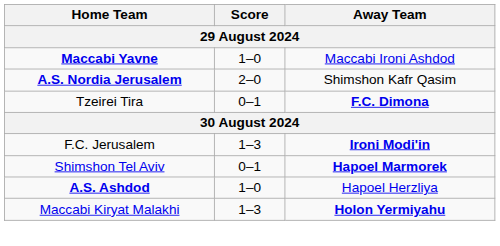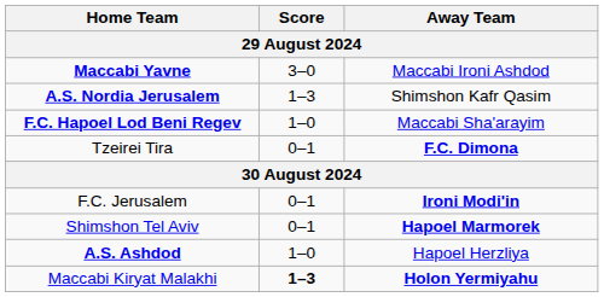 <table class="wikitable" style="text-align:center;">
 <tr>
 <th scope="col" width="240px">Home Team</th>
 <th scope="col" width="75px">Score</th>
 <th scope="col" width="240px">Away Team</th>
 </tr>
 <tr>
 <th colspan=3>29 August 2024</th>
 </tr>
 <tr>
 <td><strong><a href='#'>Maccabi Yavne</a></strong></td>
-<td>1–0</td>
+<td>3–0</td>
 <td><a href='#'>Maccabi Ironi Ashdod</a></td>
 </tr>
 <tr>
 <td><strong><a href='#'>A.S. Nordia Jerusalem</a></strong></td>
-<td>2–0</td>
+<td>1–3 </td>
 <td>Shimshon Kafr Qasim</td>
+</tr>
+<tr>
+<td><strong><a href='#'>F.C. Hapoel Lod Beni Regev</a></strong></td>
+<td>1–0</td>
+<td><a href='#'>Maccabi Sha'arayim</a></td>
 </tr>
 <tr>
 <td>Tzeirei Tira</td>
 <td>0–1</td>
 <td><strong><a href='#'>F.C. Dimona</a></strong></td>
 </tr>
 <tr>
 <th colspan=3>30 August 2024</th>
 </tr>
 <tr>
 <td>F.C. Jerusalem</td>
-<td>1–3 </td>
+<td>0–1</td>
 <td><strong><a href='#'>Ironi Modi'in</a></strong></td>
 </tr>
 <tr>
 <td><a href='#'>Shimshon Tel Aviv</a></td>
 <td>0–1</td>
 <td><strong><a href='#'>Hapoel Marmorek</a></strong></td>
 </tr>
 <tr>
 <td><strong><a href='#'>A.S. Ashdod</a></strong></td>
 <td>1–0</td>
 <td><a href='#'>Hapoel Herzliya</a></td>
 </tr>
 <tr>
 <td><a href='#'>Maccabi Kiryat Malakhi</a></td>
-<td>1–3 </td>
+<td><strong>1–3 </strong></td>
 <td><strong><a href='#'>Holon Yermiyahu</a></strong></td>
 </tr>
 </table>
